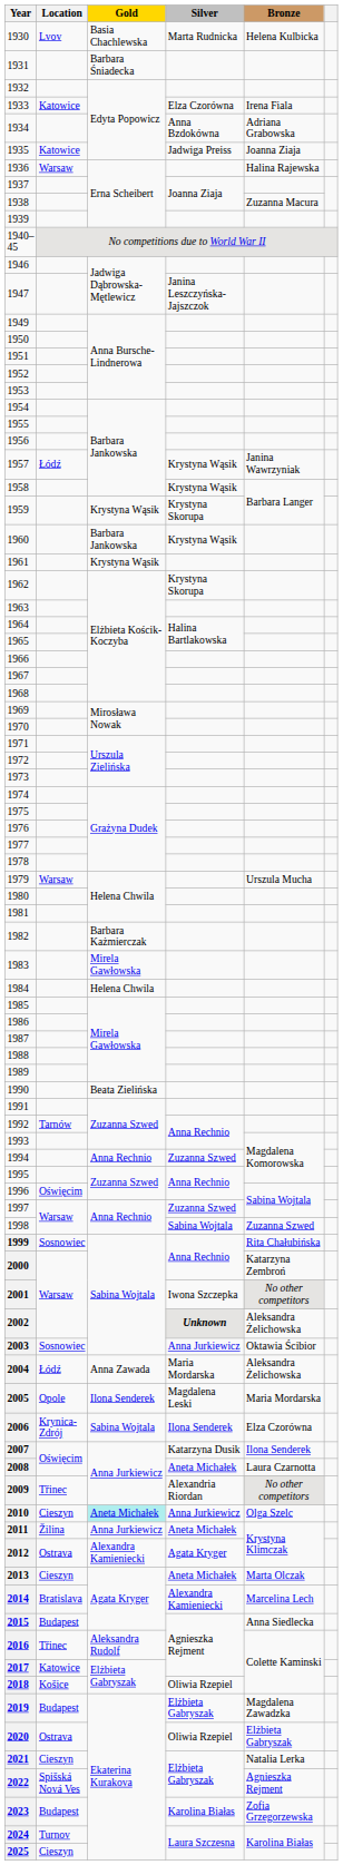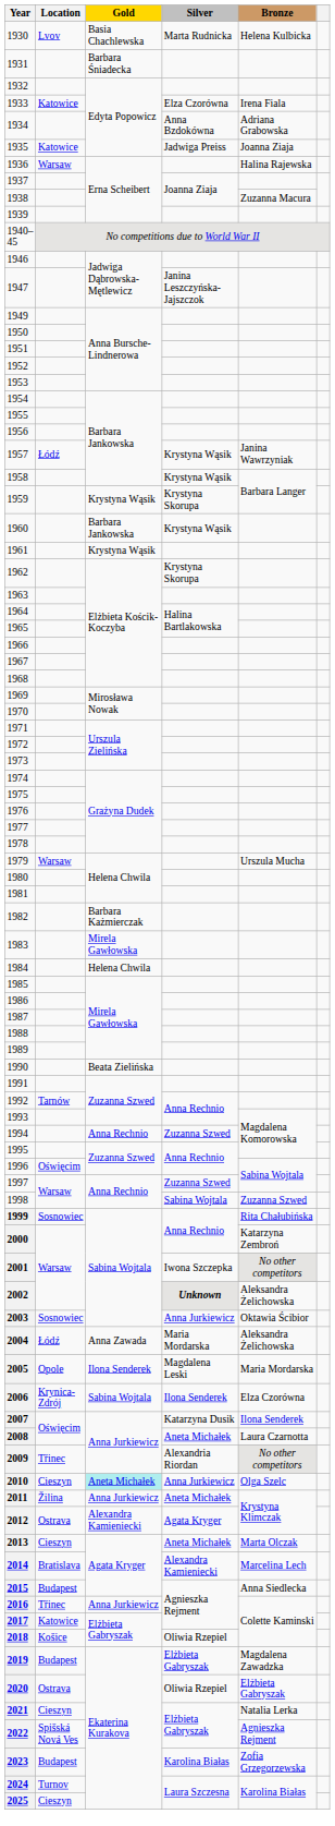 <table class="wikitable unsortable" style="text-align:left; width:80%">
 <tr>
 <th scope="col" style="text-align:center; width:5%">Year</th>
 <th scope="col" style="text-align:center; width:15%">Location</th>
 <td scope="col" style="text-align:center; width:25%; background:gold"><strong>Gold</strong></td>
 <td scope="col" style="text-align:center; width:25%; background:silver"><strong>Silver</strong></td>
 <td scope="col" style="text-align:center; width:25%; background:#c96"><strong>Bronze</strong></td>
 <th scope="col" style="text-align:center; width:5%"></th>
 </tr>
 <tr>
 <td>1930</td>
 <td><a href='#'>Lvov</a></td>
 <td>Basia Chachlewska</td>
 <td>Marta Rudnicka</td>
 <td>Helena Kulbicka</td>
 <td></td>
 </tr>
 <tr>
 <td>1931</td>
 <td></td>
 <td>Barbara Śniadecka</td>
 <td></td>
 <td></td>
 <td></td>
 </tr>
 <tr>
 <td>1932</td>
 <td></td>
 <td rowspan="4">Edyta Popowicz</td>
 <td></td>
 <td></td>
 <td></td>
 </tr>
 <tr>
 <td>1933</td>
 <td><a href='#'>Katowice</a></td>
 <td>Elza Czorówna</td>
 <td>Irena Fiala</td>
 <td></td>
 </tr>
 <tr>
 <td>1934</td>
 <td></td>
 <td>Anna Bzdokówna</td>
 <td>Adriana Grabowska</td>
 <td></td>
 </tr>
 <tr>
 <td>1935</td>
 <td><a href='#'>Katowice</a></td>
 <td>Jadwiga Preiss</td>
 <td>Joanna Ziaja</td>
 <td></td>
 </tr>
 <tr>
 <td>1936</td>
 <td><a href='#'>Warsaw</a></td>
 <td rowspan="4">Erna Scheibert</td>
 <td></td>
 <td>Halina Rajewska</td>
 <td></td>
 </tr>
 <tr>
 <td>1937</td>
 <td></td>
 <td rowspan="2">Joanna Ziaja</td>
 <td></td>
 <td rowspan="2"></td>
 </tr>
 <tr>
 <td>1938</td>
 <td></td>
 <td>Zuzanna Macura</td>
 </tr>
 <tr>
 <td>1939</td>
 <td></td>
 <td></td>
 <td></td>
 <td></td>
 </tr>
 <tr>
 <td>1940–45</td>
 <td colspan="5" align="center" bgcolor="e5e4e2"><em>No competitions due to <a href='#'>World War II</a></em></td>
 </tr>
 <tr>
 <td>1946</td>
 <td></td>
 <td rowspan="2">Jadwiga Dąbrowska-Mętlewicz</td>
 <td></td>
 <td></td>
 <td></td>
 </tr>
 <tr>
 <td>1947</td>
 <td></td>
 <td>Janina Leszczyńska-Jajszczok</td>
 <td></td>
 <td></td>
 </tr>
 <tr>
 <td>1949</td>
 <td></td>
 <td rowspan="5">Anna Bursche-Lindnerowa</td>
 <td></td>
 <td></td>
 <td></td>
 </tr>
 <tr>
 <td>1950</td>
 <td></td>
 <td></td>
 <td></td>
 <td></td>
 </tr>
 <tr>
 <td>1951</td>
 <td></td>
 <td></td>
 <td></td>
 <td></td>
 </tr>
 <tr>
 <td>1952</td>
 <td></td>
 <td></td>
 <td></td>
 <td></td>
 </tr>
 <tr>
 <td>1953</td>
 <td></td>
 <td></td>
 <td></td>
 <td></td>
 </tr>
 <tr>
 <td>1954</td>
 <td></td>
 <td rowspan="5">Barbara Jankowska </td>
 <td></td>
 <td></td>
 <td></td>
 </tr>
 <tr>
 <td>1955</td>
 <td></td>
 <td></td>
 <td></td>
 <td></td>
 </tr>
 <tr>
 <td>1956</td>
 <td></td>
 <td></td>
 <td></td>
 <td></td>
 </tr>
 <tr>
 <td>1957</td>
 <td><a href='#'>Łódź</a></td>
 <td>Krystyna Wąsik</td>
 <td>Janina Wawrzyniak</td>
 <td></td>
 </tr>
 <tr>
 <td>1958</td>
 <td></td>
 <td>Krystyna Wąsik </td>
 <td rowspan="2">Barbara Langer</td>
 <td></td>
 </tr>
 <tr>
 <td>1959</td>
 <td></td>
 <td>Krystyna Wąsik</td>
 <td>Krystyna Skorupa</td>
 <td></td>
 </tr>
 <tr>
 <td>1960</td>
 <td></td>
 <td>Barbara Jankowska</td>
 <td>Krystyna Wąsik</td>
 <td></td>
 <td></td>
 </tr>
 <tr>
 <td>1961</td>
 <td></td>
 <td>Krystyna Wąsik</td>
 <td></td>
 <td></td>
 <td></td>
 </tr>
 <tr>
 <td>1962</td>
 <td></td>
 <td rowspan="7">Elżbieta Kościk-Koczyba</td>
 <td>Krystyna Skorupa</td>
 <td></td>
 <td></td>
 </tr>
 <tr>
 <td>1963</td>
 <td></td>
 <td></td>
 <td></td>
 <td></td>
 </tr>
 <tr>
 <td>1964</td>
 <td></td>
 <td rowspan="2">Halina Bartlakowska</td>
 <td></td>
 <td></td>
 </tr>
 <tr>
 <td>1965</td>
 <td></td>
 <td></td>
 <td></td>
 </tr>
 <tr>
 <td>1966</td>
 <td></td>
 <td></td>
 <td></td>
 <td></td>
 </tr>
 <tr>
 <td>1967</td>
 <td></td>
 <td></td>
 <td></td>
 <td></td>
 </tr>
 <tr>
 <td>1968</td>
 <td></td>
 <td></td>
 <td></td>
 <td></td>
 </tr>
 <tr>
 <td>1969</td>
 <td></td>
 <td rowspan="2">Mirosława Nowak</td>
 <td></td>
 <td></td>
 <td></td>
 </tr>
 <tr>
 <td>1970</td>
 <td></td>
 <td></td>
 <td></td>
 <td></td>
 </tr>
 <tr>
 <td>1971</td>
 <td></td>
 <td rowspan="3"><a href='#'>Urszula Zielińska</a></td>
 <td></td>
 <td></td>
 <td></td>
 </tr>
 <tr>
 <td>1972</td>
 <td></td>
 <td></td>
 <td></td>
 <td></td>
 </tr>
 <tr>
 <td>1973</td>
 <td></td>
 <td></td>
 <td></td>
 <td></td>
 </tr>
 <tr>
 <td>1974</td>
 <td></td>
 <td rowspan="5"><a href='#'>Grażyna Dudek</a></td>
 <td></td>
 <td></td>
 <td></td>
 </tr>
 <tr>
 <td>1975</td>
 <td></td>
 <td></td>
 <td></td>
 <td></td>
 </tr>
 <tr>
 <td>1976</td>
 <td></td>
 <td></td>
 <td></td>
 <td></td>
 </tr>
 <tr>
 <td>1977</td>
 <td></td>
 <td></td>
 <td></td>
 <td></td>
 </tr>
 <tr>
 <td>1978</td>
 <td></td>
 <td></td>
 <td></td>
 <td></td>
 </tr>
 <tr>
 <td>1979</td>
 <td><a href='#'>Warsaw</a></td>
 <td rowspan="3">Helena Chwila</td>
 <td></td>
 <td>Urszula Mucha</td>
 <td></td>
 </tr>
 <tr>
 <td>1980</td>
 <td></td>
 <td></td>
 <td></td>
 <td></td>
 </tr>
 <tr>
 <td>1981</td>
 <td></td>
 <td></td>
 <td></td>
 <td></td>
 </tr>
 <tr>
 <td>1982</td>
 <td></td>
 <td>Barbara Każmierczak</td>
 <td></td>
 <td></td>
 <td></td>
 </tr>
 <tr>
 <td>1983</td>
 <td></td>
 <td><a href='#'>Mirela Gawłowska</a></td>
 <td></td>
 <td></td>
 <td></td>
 </tr>
 <tr>
 <td>1984</td>
 <td></td>
 <td>Helena Chwila</td>
 <td></td>
 <td></td>
 <td></td>
 </tr>
 <tr>
 <td>1985</td>
 <td></td>
 <td rowspan="5"><a href='#'>Mirela Gawłowska</a></td>
 <td></td>
 <td></td>
 <td></td>
 </tr>
 <tr>
 <td>1986</td>
 <td></td>
 <td></td>
 <td></td>
 <td></td>
 </tr>
 <tr>
 <td>1987</td>
 <td></td>
 <td></td>
 <td></td>
 <td></td>
 </tr>
 <tr>
 <td>1988</td>
 <td></td>
 <td></td>
 <td></td>
 <td></td>
 </tr>
 <tr>
 <td>1989</td>
 <td></td>
 <td></td>
 <td></td>
 <td></td>
 </tr>
 <tr>
 <td>1990</td>
 <td></td>
 <td>Beata Zielińska</td>
 <td></td>
 <td></td>
 <td></td>
 </tr>
 <tr>
 <td>1991</td>
 <td></td>
 <td rowspan="3"><a href='#'>Zuzanna Szwed</a></td>
 <td></td>
 <td></td>
 <td></td>
 </tr>
 <tr>
 <td>1992</td>
 <td><a href='#'>Tarnów</a></td>
 <td rowspan="2"><a href='#'>Anna Rechnio</a></td>
 <td></td>
 <td></td>
 </tr>
 <tr>
 <td>1993</td>
 <td></td>
 <td rowspan="3">Magdalena Komorowska</td>
 <td></td>
 </tr>
 <tr>
 <td>1994</td>
 <td></td>
 <td><a href='#'>Anna Rechnio</a></td>
 <td><a href='#'>Zuzanna Szwed</a></td>
 <td></td>
 </tr>
 <tr>
 <td>1995</td>
 <td></td>
 <td rowspan="2"><a href='#'>Zuzanna Szwed</a></td>
 <td rowspan="2"><a href='#'>Anna Rechnio</a></td>
 <td></td>
 </tr>
 <tr>
 <td>1996</td>
 <td><a href='#'>Oświęcim</a></td>
 <td rowspan="2"><a href='#'>Sabina Wojtala</a></td>
 <td></td>
 </tr>
 <tr>
 <td>1997</td>
 <td rowspan="2"><a href='#'>Warsaw</a></td>
 <td rowspan="2"><a href='#'>Anna Rechnio</a></td>
 <td><a href='#'>Zuzanna Szwed</a></td>
 <td></td>
 </tr>
 <tr>
 <td>1998</td>
 <td><a href='#'>Sabina Wojtala</a></td>
 <td><a href='#'>Zuzanna Szwed</a></td>
 <td></td>
 </tr>
 <tr>
 <th scope="row" style="text-align:left">1999</th>
 <td><a href='#'>Sosnowiec</a></td>
 <td rowspan="5"><a href='#'>Sabina Wojtala</a></td>
 <td rowspan="2"><a href='#'>Anna Rechnio</a></td>
 <td><a href='#'>Rita Chałubińska</a></td>
 <td></td>
 </tr>
 <tr>
 <th scope="row" style="text-align:left">2000</th>
 <td rowspan="3"><a href='#'>Warsaw</a></td>
 <td>Katarzyna Zembroń</td>
 <td></td>
 </tr>
 <tr>
 <th scope="row" style="text-align:left">2001</th>
 <td>Iwona Szczepka</td>
 <td align="center" bgcolor="e5e4e2"><em>No other competitors</em></td>
 <td></td>
 </tr>
 <tr>
 <th scope="row" style="text-align:left">2002</th>
 <td align="center" bgcolor="e5e4e2"><strong><em>Unknown</em></strong></td>
 <td>Aleksandra Żelichowska</td>
 <td></td>
 </tr>
 <tr>
 <th scope="row" style="text-align:left">2003</th>
 <td><a href='#'>Sosnowiec</a></td>
 <td><a href='#'>Anna Jurkiewicz</a></td>
 <td>Oktawia Ścibior</td>
 <td></td>
 </tr>
 <tr>
 <th scope="row" style="text-align:left">2004</th>
 <td><a href='#'>Łódź</a></td>
 <td>Anna Zawada</td>
 <td>Maria Mordarska</td>
 <td>Aleksandra Żelichowska</td>
 <td></td>
 </tr>
 <tr>
 <th scope="row" style="text-align:left">2005</th>
 <td><a href='#'>Opole</a></td>
 <td><a href='#'>Ilona Senderek</a></td>
 <td>Magdalena Leski</td>
 <td>Maria Mordarska</td>
 <td></td>
 </tr>
 <tr>
 <th scope="row" style="text-align:left">2006</th>
 <td><a href='#'>Krynica-Zdrój</a></td>
 <td><a href='#'>Sabina Wojtala</a></td>
 <td><a href='#'>Ilona Senderek</a></td>
 <td>Elza Czorówna</td>
 <td></td>
 </tr>
 <tr>
 <th scope="row" style="text-align:left">2007</th>
 <td rowspan="2"><a href='#'>Oświęcim</a></td>
 <td rowspan="3"><a href='#'>Anna Jurkiewicz</a></td>
 <td>Katarzyna Dusik</td>
 <td><a href='#'>Ilona Senderek</a></td>
 <td></td>
 </tr>
 <tr>
 <th scope="row" style="text-align:left">2008</th>
 <td><a href='#'>Aneta Michałek</a></td>
 <td>Laura Czarnotta</td>
 <td></td>
 </tr>
 <tr>
 <th scope="row" style="text-align:left">2009</th>
 <td> <a href='#'>Třinec</a></td>
 <td>Alexandria Riordan</td>
 <td align=center bgcolor="e5e4e2"><em>No other competitors</em></td>
 <td></td>
 </tr>
 <tr>
 <th scope="row" style="text-align:left">2010</th>
 <td><a href='#'>Cieszyn</a></td>
 <td style="background: paleturquoise;"><a href='#'>Aneta Michałek</a></td>
 <td><a href='#'>Anna Jurkiewicz</a></td>
 <td><a href='#'>Olga Szelc</a></td>
 <td></td>
 </tr>
 <tr>
 <th scope="row" style="text-align:left">2011</th>
 <td> <a href='#'>Žilina</a></td>
 <td><a href='#'>Anna Jurkiewicz</a></td>
 <td><a href='#'>Aneta Michałek</a></td>
 <td rowspan="2"><a href='#'>Krystyna Klimczak</a></td>
 <td></td>
 </tr>
 <tr>
 <th scope="row" style="text-align:left">2012</th>
 <td> <a href='#'>Ostrava</a></td>
 <td><a href='#'>Alexandra Kamieniecki</a></td>
 <td><a href='#'>Agata Kryger</a></td>
 <td></td>
 </tr>
 <tr>
 <th scope="row" style="text-align:left">2013</th>
 <td><a href='#'>Cieszyn</a></td>
 <td rowspan="3"><a href='#'>Agata Kryger</a></td>
 <td><a href='#'>Aneta Michałek</a></td>
 <td><a href='#'>Marta Olczak</a></td>
 <td></td>
 </tr>
 <tr>
 <th scope="row" style="text-align:left"><a href='#'>2014</a></th>
 <td> <a href='#'>Bratislava</a></td>
 <td><a href='#'>Alexandra Kamieniecki</a></td>
 <td><a href='#'>Marcelina Lech</a></td>
 <td></td>
 </tr>
 <tr>
 <th scope="row" style="text-align:left"><a href='#'>2015</a></th>
 <td> <a href='#'>Budapest</a></td>
 <td rowspan="3">Agnieszka Rejment</td>
 <td>Anna Siedlecka</td>
 <td></td>
 </tr>
 <tr>
 <th scope="row" style="text-align:left"><a href='#'>2016</a></th>
 <td> <a href='#'>Třinec</a></td>
-<td><a href='#'>Aleksandra Rudolf</a></td>
+<td><a href='#'>Anna Jurkiewicz</a></td>
 <td rowspan="3">Colette Kaminski</td>
 <td></td>
 </tr>
 <tr>
 <th scope="row" style="text-align:left"><a href='#'>2017</a></th>
 <td><a href='#'>Katowice</a></td>
 <td rowspan="2"><a href='#'>Elżbieta Gabryszak</a></td>
 <td></td>
 </tr>
 <tr>
 <th scope="row" style="text-align:left"><a href='#'>2018</a></th>
 <td> <a href='#'>Košice</a></td>
 <td>Oliwia Rzepiel</td>
 <td></td>
 </tr>
 <tr>
 <th scope="row" style="text-align:left"><a href='#'>2019</a></th>
 <td> <a href='#'>Budapest</a></td>
 <td rowspan="7"><a href='#'>Ekaterina Kurakova</a></td>
 <td><a href='#'>Elżbieta Gabryszak</a></td>
 <td>Magdalena Zawadzka</td>
 <td></td>
 </tr>
 <tr>
 <th scope="row" style="text-align:left"><a href='#'>2020</a></th>
 <td> <a href='#'>Ostrava</a></td>
 <td>Oliwia Rzepiel</td>
 <td><a href='#'>Elżbieta Gabryszak</a></td>
 <td></td>
 </tr>
 <tr>
 <th scope="row" style="text-align:left"><a href='#'>2021</a></th>
 <td><a href='#'>Cieszyn</a></td>
 <td rowspan="2"><a href='#'>Elżbieta Gabryszak</a></td>
 <td>Natalia Lerka</td>
 <td></td>
 </tr>
 <tr>
 <th scope="row" style="text-align:left"><a href='#'>2022</a></th>
 <td> <a href='#'>Spišská Nová Ves</a></td>
 <td><a href='#'>Agnieszka Rejment</a></td>
 <td></td>
 </tr>
 <tr>
 <th scope="row" style="text-align:left"><a href='#'>2023</a></th>
 <td> <a href='#'>Budapest</a></td>
 <td><a href='#'>Karolina Białas</a></td>
 <td><a href='#'>Zofia Grzegorzewska</a></td>
 <td></td>
 </tr>
 <tr>
 <th scope="row" style="text-align:left"><a href='#'>2024</a></th>
 <td> <a href='#'>Turnov</a></td>
 <td rowspan="2"><a href='#'>Laura Szczesna</a></td>
 <td rowspan="2"><a href='#'>Karolina Białas</a></td>
 <td></td>
 </tr>
 <tr>
 <th scope="row" style="text-align:left"><a href='#'>2025</a></th>
 <td><a href='#'>Cieszyn</a></td>
 <td></td>
 </tr>
 </table>
